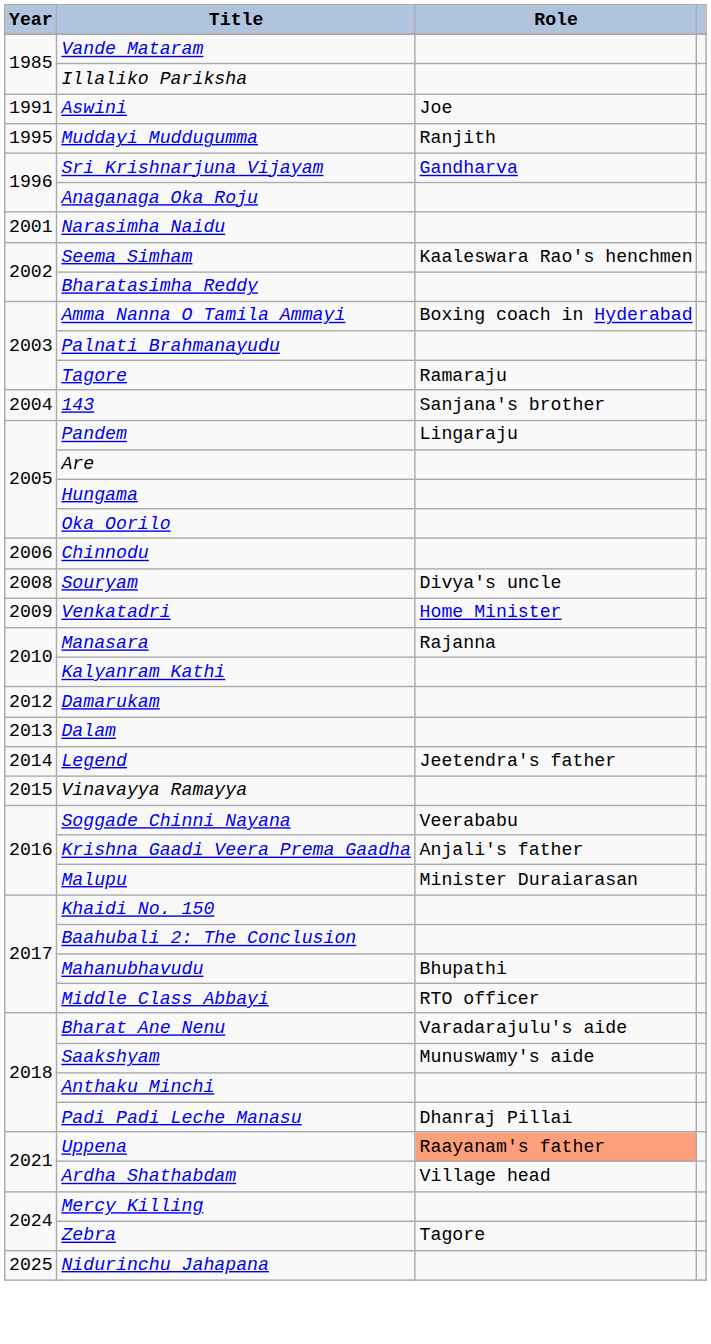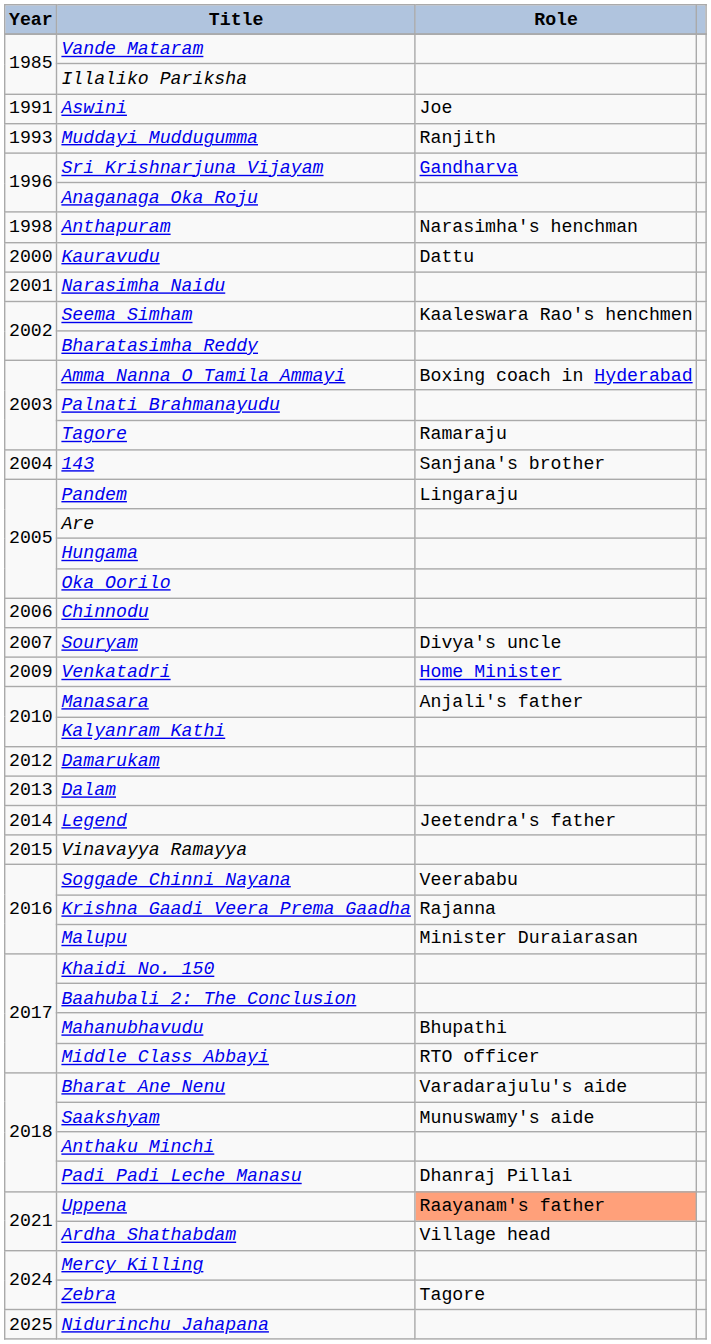 <table class="wikitable">
 <tr>
 <th style="background:#B0C4DE;">Year</th>
 <th style="background:#B0C4DE;">Title</th>
 <th style="background:#B0C4DE;">Role</th>
 <th style="background:#B0C4DE;"  class="unsortable" ></th>
 </tr>
 <tr>
 </tr>
 <tr>
 <td rowspan="2">1985</td>
 <td><em><a href='#'>Vande Mataram</a></em></td>
 <td></td>
 <td></td>
 </tr>
 <tr>
 <td><em>Illaliko Pariksha</em></td>
 <td></td>
 <td></td>
 </tr>
 <tr>
 <td>1991</td>
 <td><em><a href='#'>Aswini</a></em></td>
 <td>Joe</td>
 <td></td>
 </tr>
 <tr>
-<td>1995</td>
+<td>1993</td>
 <td><em><a href='#'>Muddayi Muddugumma</a></em></td>
 <td>Ranjith</td>
 <td></td>
 </tr>
 <tr>
 <td rowspan="2">1996</td>
 <td><em><a href='#'>Sri Krishnarjuna Vijayam</a></em></td>
 <td><a href='#'>Gandharva</a></td>
 <td></td>
 </tr>
 <tr>
 <td><em><a href='#'>Anaganaga Oka Roju</a></em></td>
 <td></td>
+<td></td>
+</tr>
+<tr>
+<td>1998</td>
+<td><em><a href='#'>Anthapuram</a></em></td>
+<td>Narasimha's henchman</td>
+<td></td>
+</tr>
+<tr>
+<td>2000</td>
+<td><em><a href='#'>Kauravudu</a></em></td>
+<td>Dattu</td>
 <td></td>
 </tr>
 <tr>
 <td>2001</td>
 <td><em><a href='#'>Narasimha Naidu</a></em></td>
 <td></td>
 <td></td>
 </tr>
 <tr>
 <td rowspan="2">2002</td>
 <td><em><a href='#'>Seema Simham</a></em></td>
 <td>Kaaleswara Rao's henchmen</td>
 <td></td>
 </tr>
 <tr>
 <td><em><a href='#'>Bharatasimha Reddy</a></em></td>
 <td></td>
 <td></td>
 </tr>
 <tr>
 <td rowspan="3">2003</td>
 <td><em><a href='#'>Amma Nanna O Tamila Ammayi</a></em></td>
 <td>Boxing coach in <a href='#'>Hyderabad</a></td>
 <td></td>
 </tr>
 <tr>
 <td><em><a href='#'>Palnati Brahmanayudu</a></em></td>
 <td></td>
 <td></td>
 </tr>
 <tr>
 <td><em><a href='#'>Tagore</a></em></td>
 <td>Ramaraju</td>
 <td></td>
 </tr>
 <tr>
 <td>2004</td>
 <td><em><a href='#'>143</a></em></td>
 <td>Sanjana's brother</td>
 <td></td>
 </tr>
 <tr>
 <td rowspan="4">2005</td>
 <td><em><a href='#'>Pandem</a></em></td>
 <td>Lingaraju</td>
 <td></td>
 </tr>
 <tr>
 <td><em>Are</em></td>
 <td></td>
 <td></td>
 </tr>
 <tr>
 <td><em><a href='#'>Hungama</a></em></td>
 <td></td>
 <td></td>
 </tr>
 <tr>
 <td><em><a href='#'>Oka Oorilo</a></em></td>
 <td></td>
 <td></td>
 </tr>
 <tr>
 <td>2006</td>
 <td><em><a href='#'>Chinnodu</a></em></td>
 <td></td>
 <td></td>
 </tr>
 <tr>
-<td>2008</td>
+<td>2007</td>
 <td><em><a href='#'>Souryam</a></em></td>
 <td>Divya's uncle</td>
 <td></td>
 </tr>
 <tr>
 <td>2009</td>
 <td><em><a href='#'>Venkatadri</a></em></td>
 <td><a href='#'>Home Minister</a></td>
 <td></td>
 </tr>
 <tr>
 <td rowspan="2">2010</td>
 <td><em><a href='#'>Manasara</a></em></td>
-<td>Rajanna</td>
+<td>Anjali's father</td>
 <td></td>
 </tr>
 <tr>
 <td><em><a href='#'>Kalyanram Kathi</a></em></td>
 <td></td>
 <td></td>
 </tr>
 <tr>
 <td>2012</td>
 <td><em><a href='#'>Damarukam</a></em></td>
 <td></td>
 <td></td>
 </tr>
 <tr>
 <td>2013</td>
 <td><em><a href='#'>Dalam</a></em></td>
 <td></td>
 <td></td>
 </tr>
 <tr>
 <td>2014</td>
 <td><em><a href='#'>Legend</a></em></td>
 <td>Jeetendra's father</td>
 <td></td>
 </tr>
 <tr>
 <td>2015</td>
 <td><em>Vinavayya Ramayya</em></td>
 <td></td>
 <td></td>
 </tr>
 <tr>
 <td rowspan="3">2016</td>
 <td><em><a href='#'>Soggade Chinni Nayana</a></em></td>
 <td>Veerababu</td>
 <td></td>
 </tr>
 <tr>
 <td><em><a href='#'>Krishna Gaadi Veera Prema Gaadha</a></em></td>
-<td>Anjali's father</td>
+<td>Rajanna</td>
 <td></td>
 </tr>
 <tr>
 <td><em><a href='#'>Malupu</a></em></td>
 <td>Minister Duraiarasan</td>
 <td></td>
 </tr>
 <tr>
 <td rowspan="4">2017</td>
 <td><em><a href='#'>Khaidi No. 150</a></em></td>
 <td></td>
 <td></td>
 </tr>
 <tr>
 <td><em><a href='#'>Baahubali 2: The Conclusion</a></em></td>
 <td></td>
 <td></td>
 </tr>
 <tr>
 <td><em><a href='#'>Mahanubhavudu</a></em></td>
 <td>Bhupathi</td>
 <td></td>
 </tr>
 <tr>
 <td><em><a href='#'>Middle Class Abbayi</a></em></td>
 <td>RTO officer</td>
 <td></td>
 </tr>
 <tr>
 <td rowspan="4">2018</td>
 <td><em><a href='#'>Bharat Ane Nenu</a></em></td>
 <td>Varadarajulu's aide</td>
 <td></td>
 </tr>
 <tr>
 <td><em><a href='#'>Saakshyam</a></em></td>
 <td>Munuswamy's aide</td>
 <td></td>
 </tr>
 <tr>
 <td><em><a href='#'>Anthaku Minchi</a></em></td>
 <td></td>
 <td></td>
 </tr>
 <tr>
 <td><em><a href='#'>Padi Padi Leche Manasu</a></em></td>
 <td>Dhanraj Pillai</td>
 <td></td>
 </tr>
 <tr>
 <td rowspan="2">2021</td>
 <td><em><a href='#'>Uppena</a></em></td>
 <td style="background: lightsalmon;">Raayanam's father</td>
 <td></td>
 </tr>
 <tr>
 <td><em><a href='#'>Ardha Shathabdam</a></em></td>
 <td>Village head</td>
 <td></td>
 </tr>
 <tr>
 <td rowspan="2">2024</td>
 <td><em><a href='#'>Mercy Killing</a></em></td>
 <td></td>
 <td></td>
 </tr>
 <tr>
 <td><em><a href='#'>Zebra</a></em></td>
 <td>Tagore</td>
 <td></td>
 </tr>
 <tr>
 <td>2025</td>
 <td><a href='#'><em>Nidurinchu Jahapana</em></a></td>
 <td></td>
 <td></td>
 </tr>
 </table>
